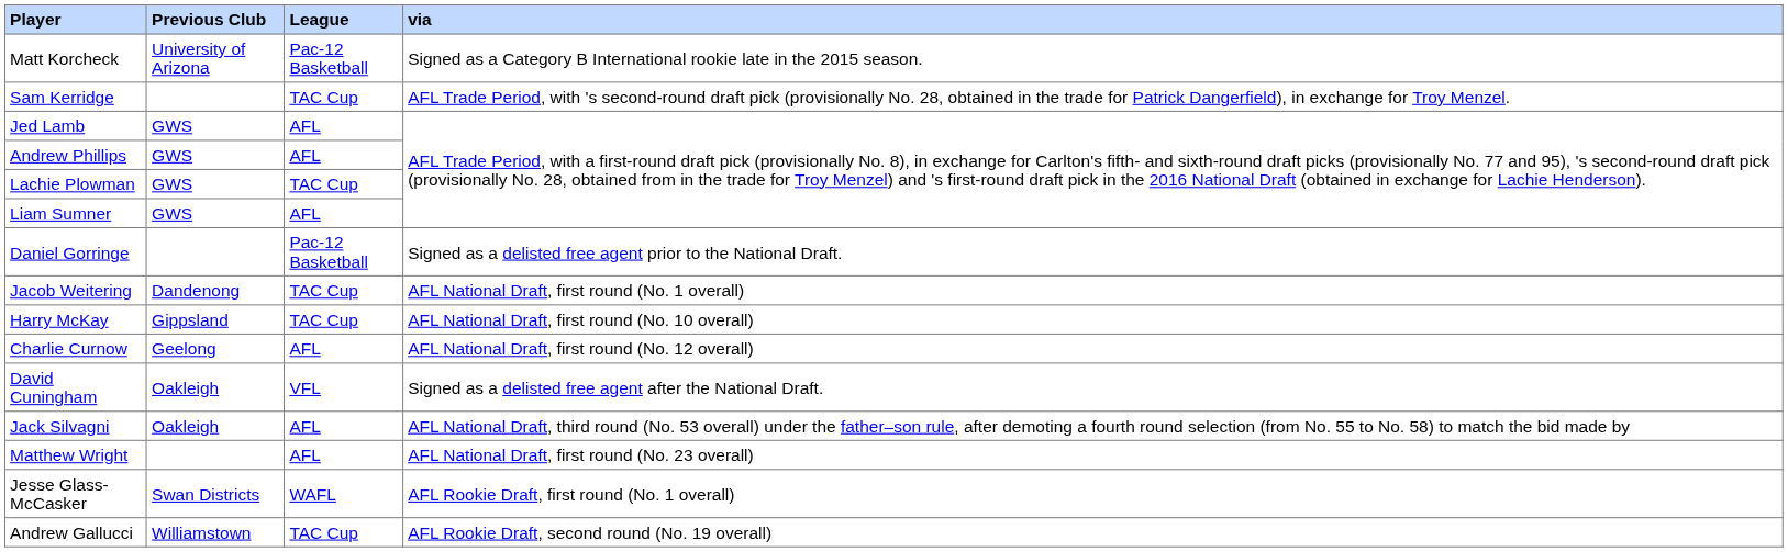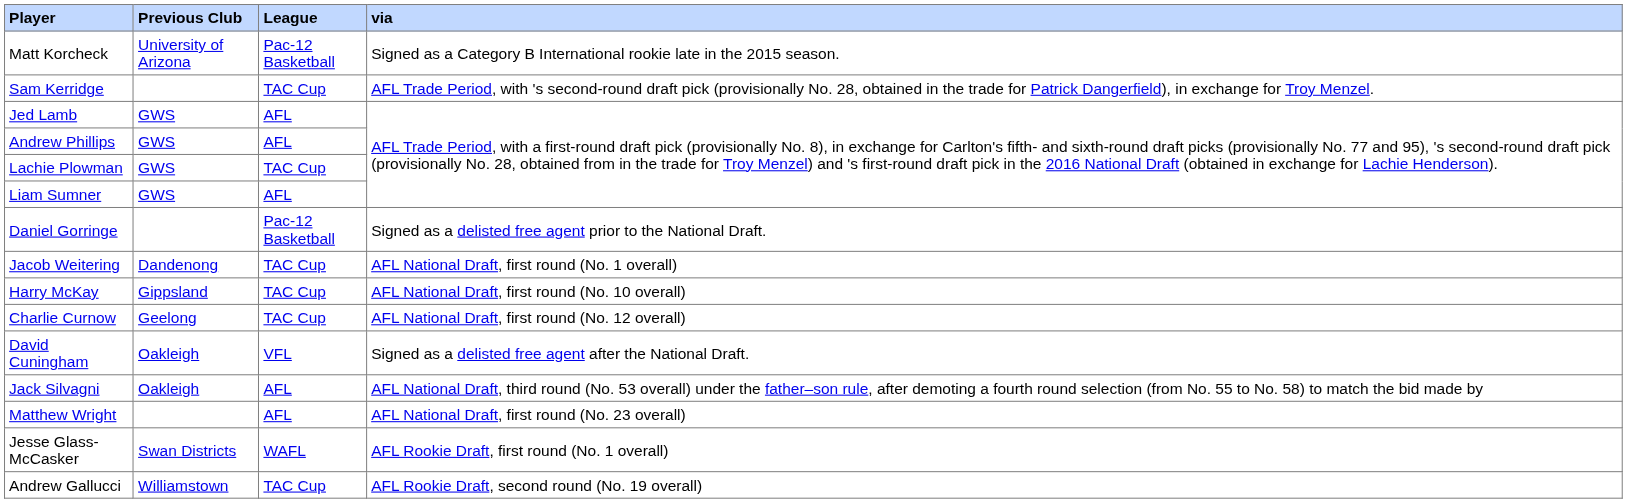 <table border="1" cellpadding="4" cellspacing="0"  style="text-align:left; font-size:95%; border-collapse:collapse; width:80%;">
 <tr style="background:#C1D8FF;">
 <th>Player</th>
 <th>Previous Club</th>
 <th>League</th>
 <th>via</th>
 </tr>
 <tr>
 <td> Matt Korcheck</td>
 <td><a href='#'>University of Arizona</a></td>
 <td><a href='#'>Pac-12 Basketball</a></td>
 <td>Signed as a Category B International rookie late in the 2015 season.</td>
 </tr>
 <tr>
 <td> <a href='#'>Sam Kerridge</a></td>
 <td></td>
 <td><a href='#'>TAC Cup</a></td>
 <td><a href='#'>AFL Trade Period</a>, with 's second-round draft pick (provisionally No. 28, obtained in the trade for <a href='#'>Patrick Dangerfield</a>), in exchange for <a href='#'>Troy Menzel</a>.</td>
 </tr>
 <tr>
 <td> <a href='#'>Jed Lamb</a></td>
 <td><a href='#'>GWS</a></td>
 <td><a href='#'>AFL</a></td>
 <td rowspan="4"><a href='#'>AFL Trade Period</a>, with a first-round draft pick (provisionally No. 8), in exchange for Carlton's fifth- and sixth-round draft picks (provisionally No. 77 and 95), 's second-round draft pick (provisionally No. 28, obtained from  in the trade for <a href='#'>Troy Menzel</a>) and 's first-round draft pick in the <a href='#'>2016 National Draft</a> (obtained in exchange for <a href='#'>Lachie Henderson</a>).</td>
 </tr>
 <tr>
 <td> <a href='#'>Andrew Phillips</a></td>
 <td><a href='#'>GWS</a></td>
 <td><a href='#'>AFL</a></td>
 </tr>
 <tr>
 <td> <a href='#'>Lachie Plowman</a></td>
 <td><a href='#'>GWS</a></td>
 <td><a href='#'>TAC Cup</a></td>
 </tr>
 <tr>
 <td> <a href='#'>Liam Sumner</a></td>
 <td><a href='#'>GWS</a></td>
 <td><a href='#'>AFL</a></td>
 </tr>
 <tr>
 <td> <a href='#'>Daniel Gorringe</a></td>
 <td></td>
 <td><a href='#'>Pac-12 Basketball</a></td>
 <td>Signed as a <a href='#'>delisted free agent</a> prior to the National Draft.</td>
 </tr>
 <tr>
 <td> <a href='#'>Jacob Weitering</a></td>
 <td><a href='#'>Dandenong</a></td>
 <td><a href='#'>TAC Cup</a></td>
 <td><a href='#'>AFL National Draft</a>, first round (No. 1 overall)</td>
 </tr>
 <tr>
 <td> <a href='#'>Harry McKay</a></td>
 <td><a href='#'>Gippsland</a></td>
 <td><a href='#'>TAC Cup</a></td>
 <td><a href='#'>AFL National Draft</a>, first round (No. 10 overall)</td>
 </tr>
 <tr>
 <td> <a href='#'>Charlie Curnow</a></td>
 <td><a href='#'>Geelong</a></td>
-<td><a href='#'>AFL</a></td>
+<td><a href='#'>TAC Cup</a></td>
 <td><a href='#'>AFL National Draft</a>, first round (No. 12 overall)</td>
 </tr>
 <tr>
 <td> <a href='#'>David Cuningham</a></td>
 <td><a href='#'>Oakleigh</a></td>
 <td><a href='#'>VFL</a></td>
 <td>Signed as a <a href='#'>delisted free agent</a> after the National Draft.</td>
 </tr>
 <tr>
 <td> <a href='#'>Jack Silvagni</a></td>
 <td><a href='#'>Oakleigh</a></td>
 <td><a href='#'>AFL</a></td>
 <td><a href='#'>AFL National Draft</a>, third round (No. 53 overall) under the <a href='#'>father–son rule</a>, after demoting a fourth round selection (from No. 55 to No. 58) to match the bid made by </td>
 </tr>
 <tr>
 <td> <a href='#'>Matthew Wright</a></td>
 <td></td>
 <td><a href='#'>AFL</a></td>
 <td><a href='#'>AFL National Draft</a>, first round (No. 23 overall)</td>
 </tr>
 <tr>
 <td> Jesse Glass-McCasker</td>
 <td><a href='#'>Swan Districts</a></td>
 <td><a href='#'>WAFL</a></td>
 <td><a href='#'>AFL Rookie Draft</a>, first round (No. 1 overall)</td>
 </tr>
 <tr>
 <td> Andrew Gallucci</td>
 <td><a href='#'>Williamstown</a></td>
 <td><a href='#'>TAC Cup</a></td>
 <td><a href='#'>AFL Rookie Draft</a>, second round (No. 19 overall)</td>
 </tr>
 </table>
